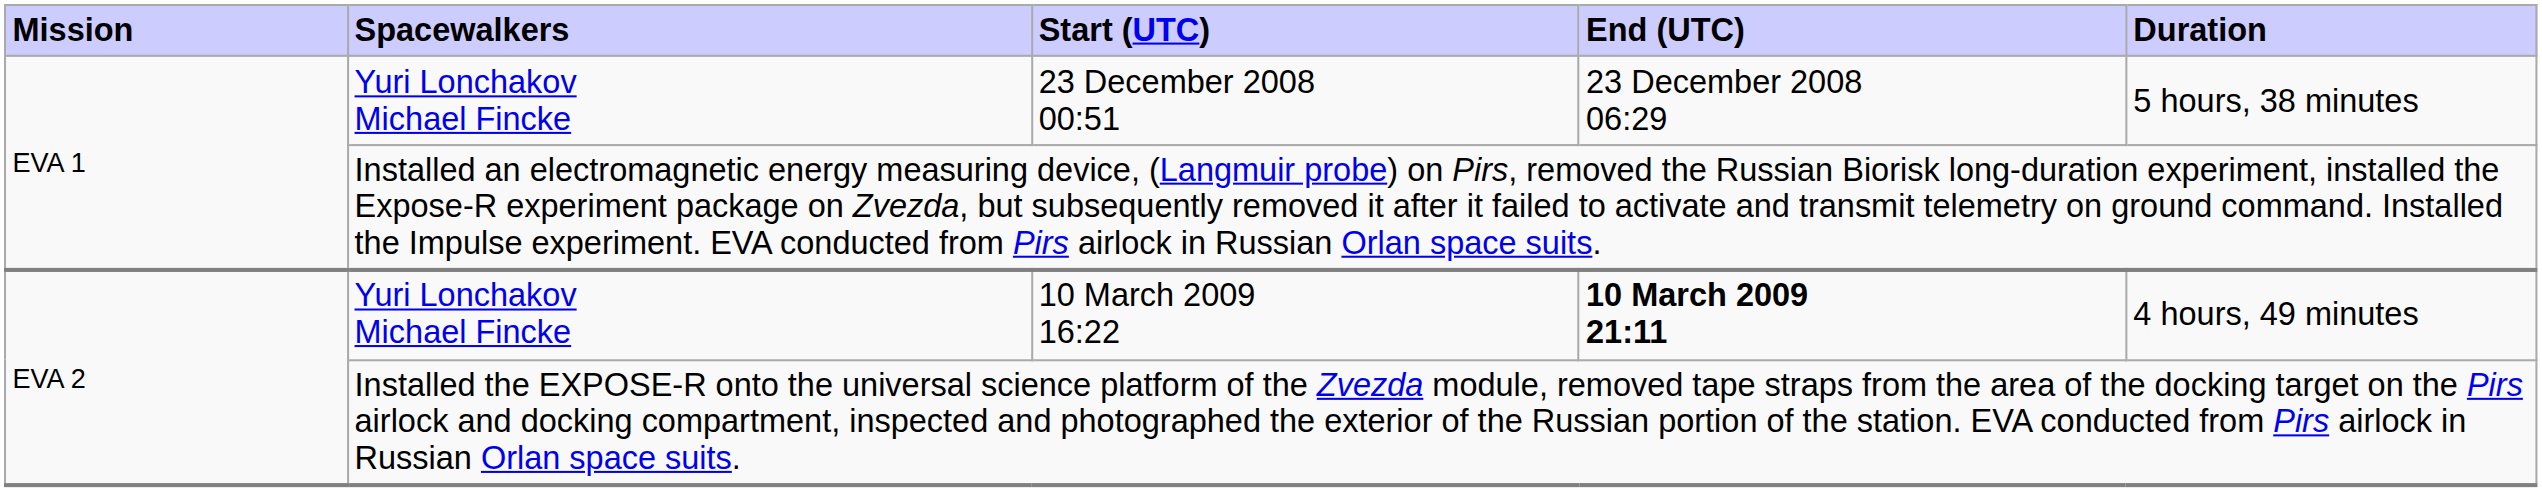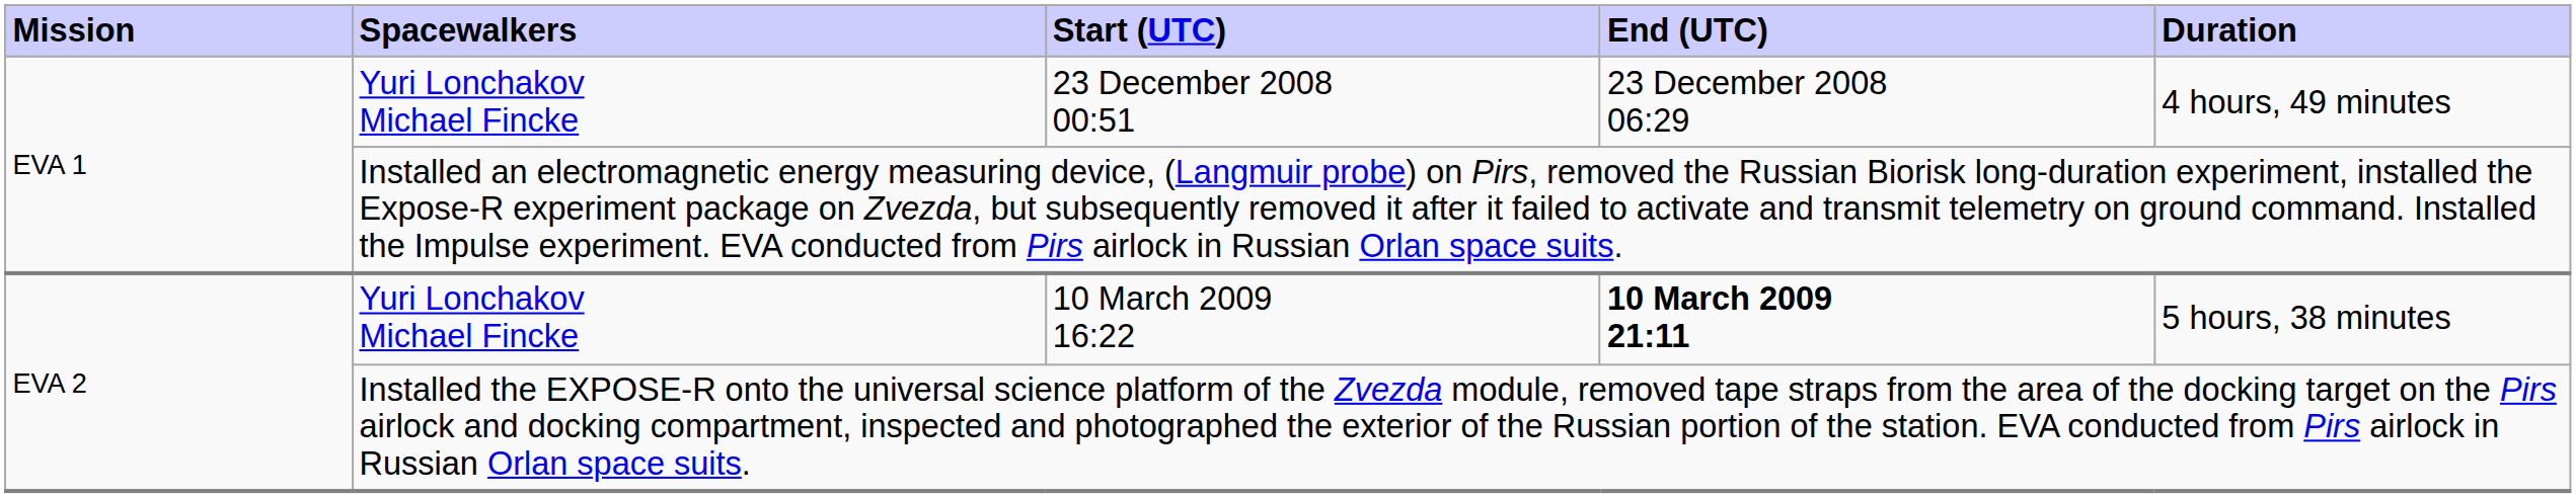 <table class="wikitable">
 <tr>
 <th width="10%" style="background:#ccccff;color:black;text-align:left"><strong>Mission</strong></th>
 <th width="20%" style="background:#ccccff;color:black;text-align:left"><strong>Spacewalkers</strong></th>
 <th width="16%" style="background:#ccccff;color:black;text-align:left"><strong>Start (<a href='#'>UTC</a>)</strong></th>
 <th width="16%" style="background:#ccccff;color:black;text-align:left"><strong>End (UTC)</strong></th>
 <th width="12%" style="background:#ccccff;color:black;text-align:left"><strong>Duration</strong></th>
 </tr>
 <tr>
 <td rowspan=2 style="border-bottom:2px solid grey;"><small>EVA 1</small></td>
 <td><a href='#'>Yuri Lonchakov</a><br><a href='#'>Michael Fincke</a></td>
 <td>23 December 2008<br>00:51</td>
 <td>23 December 2008<br>06:29</td>
-<td>5 hours, 38 minutes</td>
+<td>4 hours, 49 minutes</td>
 </tr>
 <tr>
 <td colspan=4 style="border-bottom:2px solid grey;">Installed an electromagnetic energy measuring device, (<a href='#'>Langmuir probe</a>) on <em>Pirs</em>, removed the Russian Biorisk long-duration experiment, installed the Expose-R experiment package on <em>Zvezda</em>, but subsequently removed it after it failed to activate and transmit telemetry on ground command. Installed the Impulse experiment. EVA conducted from <a href='#'><em>Pirs</em></a> airlock in Russian <a href='#'>Orlan space suits</a>.</td>
 </tr>
 <tr>
 <td rowspan=2 style="border-bottom:2px solid grey;"><small>EVA 2</small></td>
 <td><a href='#'>Yuri Lonchakov</a><br><a href='#'>Michael Fincke</a></td>
 <td>10 March 2009<br>16:22</td>
 <td><strong>10 March 2009<br>21:11</strong></td>
-<td>4 hours, 49 minutes</td>
+<td>5 hours, 38 minutes</td>
 </tr>
 <tr>
 <td colspan=4 style="border-bottom:2px solid grey;">Installed the EXPOSE-R onto the universal science platform of the <em><a href='#'>Zvezda</a></em> module, removed tape straps from the area of the docking target on the <em><a href='#'>Pirs</a></em> airlock and docking compartment, inspected and photographed the exterior of the Russian portion of the station. EVA conducted from <a href='#'><em>Pirs</em></a> airlock in Russian <a href='#'>Orlan space suits</a>.</td>
 </tr>
 </table>
